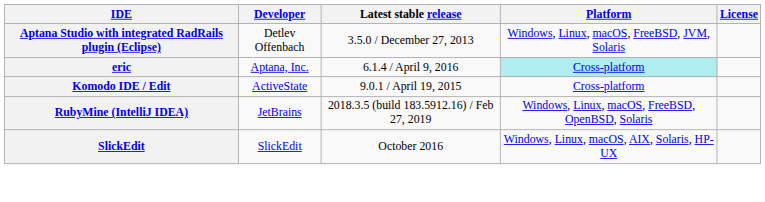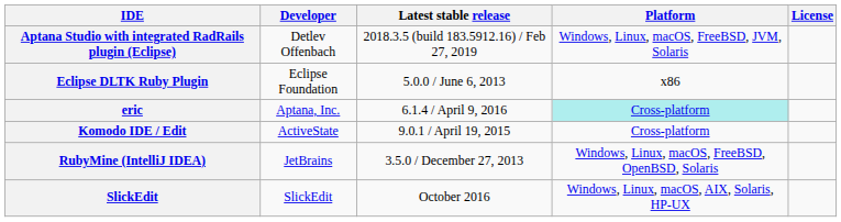 <table class="wikitable sortable sort-under" style="font-size: 85%; text-align: center; width: auto;">
 <tr>
 <th><a href='#'>IDE</a></th>
 <th><a href='#'>Developer</a></th>
 <th>Latest stable <a href='#'>release</a></th>
 <th><a href='#'>Platform</a></th>
 <th><a href='#'>License</a></th>
 </tr>
 <tr>
 <th><a href='#'>Aptana Studio with integrated RadRails plugin (Eclipse)</a></th>
 <td>Detlev Offenbach</td>
-<td>3.5.0 / December 27, 2013</td>
+<td>2018.3.5 (build 183.5912.16) / Feb 27, 2019</td>
 <td><a href='#'>Windows</a>, <a href='#'>Linux</a>, <a href='#'>macOS</a>, <a href='#'>FreeBSD</a>, <a href='#'>JVM</a>, <a href='#'>Solaris</a></td>
+<td></td>
+</tr>
+<tr>
+<th><a href='#'>Eclipse DLTK Ruby Plugin</a></th>
+<td>Eclipse Foundation</td>
+<td>5.0.0 / June 6, 2013</td>
+<td>x86</td>
 <td></td>
 </tr>
 <tr>
 <th><a href='#'>eric</a></th>
 <td><a href='#'>Aptana, Inc.</a></td>
 <td>6.1.4 / April 9, 2016</td>
 <td style="background: paleturquoise;"><a href='#'>Cross-platform</a></td>
 <td></td>
 </tr>
 <tr>
 <th><a href='#'>Komodo IDE / Edit</a></th>
 <td><a href='#'>ActiveState</a></td>
 <td>9.0.1 / April 19, 2015</td>
 <td><a href='#'>Cross-platform</a></td>
 <td></td>
 </tr>
 <tr>
 <th><a href='#'>RubyMine (IntelliJ IDEA)</a></th>
 <td><a href='#'>JetBrains</a></td>
-<td>2018.3.5 (build 183.5912.16) / Feb 27, 2019</td>
+<td>3.5.0 / December 27, 2013</td>
 <td><a href='#'>Windows</a>, <a href='#'>Linux</a>, <a href='#'>macOS</a>, <a href='#'>FreeBSD</a>, <a href='#'>OpenBSD</a>, <a href='#'>Solaris</a></td>
 <td></td>
 </tr>
 <tr>
 <th><a href='#'>SlickEdit</a></th>
 <td><a href='#'>SlickEdit</a></td>
 <td>October 2016</td>
 <td><a href='#'>Windows</a>, <a href='#'>Linux</a>, <a href='#'>macOS</a>, <a href='#'>AIX</a>, <a href='#'>Solaris</a>, <a href='#'>HP-UX</a></td>
 <td></td>
 </tr>
 </table>
